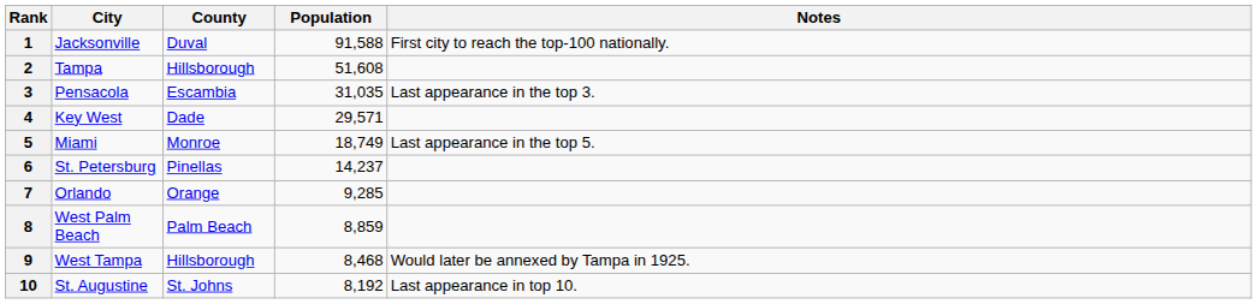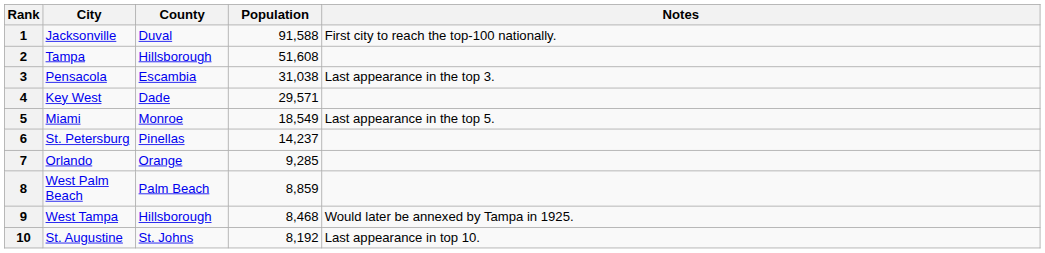 <table class="wikitable plainrowheaders" style="width:100%">
 <tr>
 <th scope="col" style="width:3%;">Rank</th>
 <th scope="col" style="width:9%;">City</th>
 <th scope="col" style="width:9%;">County</th>
 <th scope="col" style="width:9%;">Population</th>
 <th scope="col" style="width:70%;">Notes</th>
 </tr>
 <tr>
 <th scope="row">1</th>
 <td><a href='#'>Jacksonville</a></td>
 <td><a href='#'>Duval</a></td>
 <td align="right">91,588</td>
 <td>First city to reach the top-100 nationally.</td>
 </tr>
 <tr>
 <th scope="row">2</th>
 <td><a href='#'>Tampa</a></td>
 <td><a href='#'>Hillsborough</a></td>
 <td align="right">51,608</td>
 <td></td>
 </tr>
 <tr>
 <th scope="row">3</th>
 <td><a href='#'>Pensacola</a></td>
 <td><a href='#'>Escambia</a></td>
-<td align="right">31,035</td>
+<td align="right">31,038</td>
 <td>Last appearance in the top 3.</td>
 </tr>
 <tr>
 <th scope="row">4</th>
 <td><a href='#'>Key West</a></td>
 <td><a href='#'>Dade</a></td>
 <td align="right">29,571</td>
 <td></td>
 </tr>
 <tr>
 <th scope="row">5</th>
 <td><a href='#'>Miami</a></td>
 <td><a href='#'>Monroe</a></td>
-<td align="right">18,749</td>
+<td align="right">18,549</td>
 <td>Last appearance in the top 5.</td>
 </tr>
 <tr>
 <th scope="row">6</th>
 <td><a href='#'>St. Petersburg</a></td>
 <td><a href='#'>Pinellas</a></td>
 <td align="right">14,237</td>
 <td></td>
 </tr>
 <tr>
 <th scope="row">7</th>
 <td><a href='#'>Orlando</a></td>
 <td><a href='#'>Orange</a></td>
 <td align="right">9,285</td>
 <td></td>
 </tr>
 <tr>
 <th scope="row">8</th>
 <td><a href='#'>West Palm Beach</a></td>
 <td><a href='#'>Palm Beach</a></td>
 <td align="right">8,859</td>
 <td></td>
 </tr>
 <tr>
 <th scope="row">9</th>
 <td><a href='#'>West Tampa</a></td>
 <td><a href='#'>Hillsborough</a></td>
 <td align="right">8,468</td>
 <td>Would later be annexed by Tampa in 1925.</td>
 </tr>
 <tr>
 <th scope="row">10</th>
 <td><a href='#'>St. Augustine</a></td>
 <td><a href='#'>St. Johns</a></td>
 <td align="right">8,192</td>
 <td>Last appearance in top 10.</td>
 </tr>
 </table>
